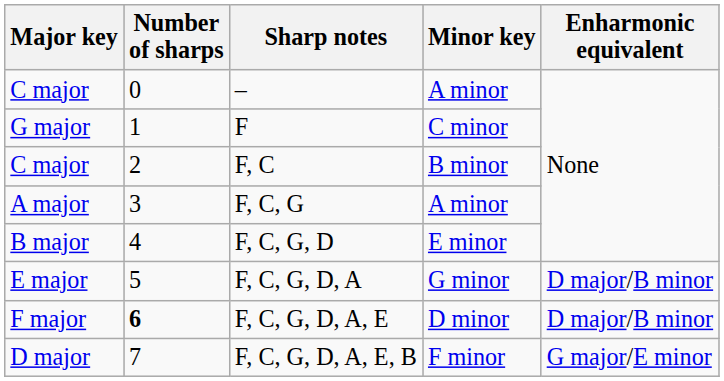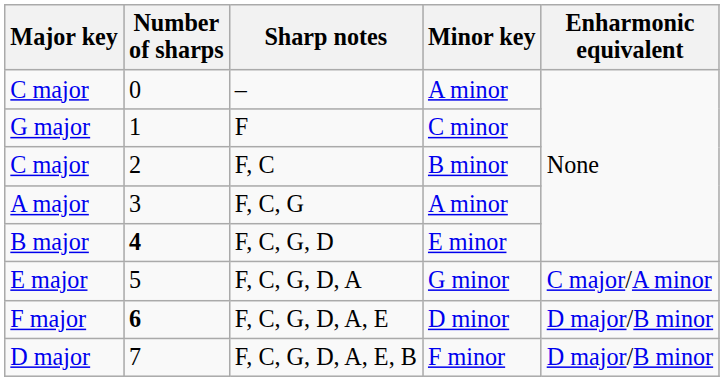 <table class="wikitable">
 <tr>
 <th>Major key</th>
 <th>Number<br>of sharps</th>
 <th>Sharp notes</th>
 <th>Minor key</th>
 <th>Enharmonic<br>equivalent</th>
 </tr>
 <tr>
 <td><a href='#'>C major</a></td>
 <td>0</td>
 <td>–</td>
 <td><a href='#'>A minor</a></td>
 <td rowspan="5">None</td>
 </tr>
 <tr>
 <td><a href='#'>G major</a></td>
 <td>1</td>
 <td>F</td>
 <td><a href='#'>C minor</a></td>
 </tr>
 <tr>
 <td><a href='#'>C major</a></td>
 <td>2</td>
 <td>F, C</td>
 <td><a href='#'>B minor</a></td>
 </tr>
 <tr>
 <td><a href='#'>A major</a></td>
 <td>3</td>
 <td>F, C, G</td>
 <td><a href='#'>A minor</a></td>
 </tr>
 <tr>
 <td><a href='#'>B major</a></td>
-<td>4</td>
+<td><strong>4</strong></td>
 <td>F, C, G, D</td>
 <td><a href='#'>E minor</a></td>
 </tr>
 <tr>
 <td><a href='#'>E major</a></td>
 <td>5</td>
 <td>F, C, G, D, A</td>
 <td><a href='#'>G minor</a></td>
-<td><a href='#'>D major</a>/<a href='#'>B minor</a></td>
+<td><a href='#'>C major</a>/<a href='#'>A minor</a></td>
 </tr>
 <tr>
 <td><a href='#'>F major</a></td>
 <td><strong>6</strong></td>
 <td>F, C, G, D, A, E</td>
 <td><a href='#'>D minor</a></td>
 <td><a href='#'>D major</a>/<a href='#'>B minor</a></td>
 </tr>
 <tr>
 <td><a href='#'>D major</a></td>
 <td>7</td>
 <td>F, C, G, D, A, E, B</td>
 <td><a href='#'>F minor</a></td>
-<td><a href='#'>G major</a>/<a href='#'>E minor</a></td>
+<td><a href='#'>D major</a>/<a href='#'>B minor</a></td>
 </tr>
 </table>
